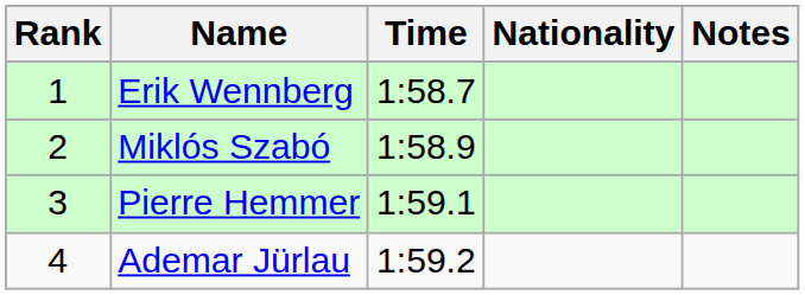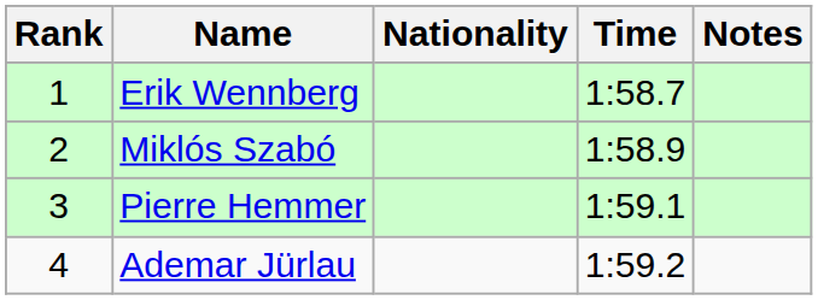 <table class="wikitable sortable" style="text-align:center">
 <tr>
 <th>Rank</th>
 <th>Name</th>
+<th>Nationality</th>
 <th>Time</th>
-<th>Nationality</th>
 <th>Notes</th>
 </tr>
 <tr bgcolor=ccffcc>
 <td>1</td>
 <td align=left><a href='#'>Erik Wennberg</a></td>
+<td align=left></td>
 <td>1:58.7</td>
-<td align=left></td>
 <td></td>
 </tr>
 <tr bgcolor=ccffcc>
 <td>2</td>
 <td align=left><a href='#'>Miklós Szabó</a></td>
+<td align=left></td>
 <td>1:58.9</td>
-<td align=left></td>
 <td></td>
 </tr>
 <tr bgcolor=ccffcc>
 <td>3</td>
 <td align=left><a href='#'>Pierre Hemmer</a></td>
+<td align=left></td>
 <td>1:59.1</td>
-<td align=left></td>
 <td></td>
 </tr>
 <tr>
 <td>4</td>
 <td align=left><a href='#'>Ademar Jürlau</a></td>
+<td align=left></td>
 <td>1:59.2</td>
-<td align=left></td>
 <td></td>
 </tr>
 </table>
